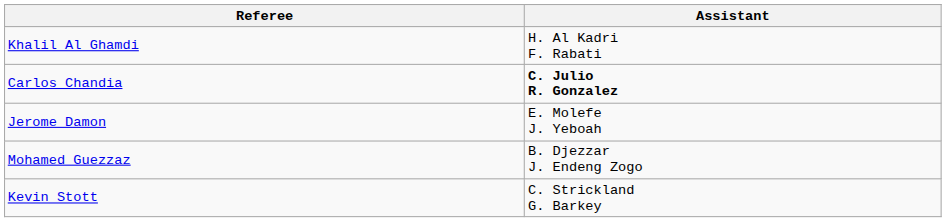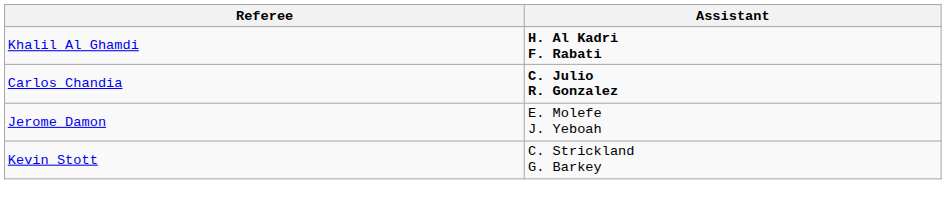 <table class="wikitable" width=45%>
 <tr>
 <th width=25%>Referee</th>
 <th width=20%>Assistant</th>
 </tr>
 <tr>
 <td> <a href='#'>Khalil Al Ghamdi</a></td>
-<td>H. Al Kadri <br>F. Rabati </td>
+<td><strong>H. Al Kadri <br>F. Rabati </strong></td>
 </tr>
 <tr>
 <td> <a href='#'>Carlos Chandia</a></td>
 <td><strong>C. Julio<br>R. Gonzalez</strong></td>
 </tr>
 <tr>
 <td> <a href='#'>Jerome Damon</a></td>
 <td>E. Molefe<br>J. Yeboah </td>
 </tr>
 <tr>
-<td> <a href='#'>Mohamed Guezzaz</a></td>
-<td>B. Djezzar <br> J. Endeng Zogo </td>
-</tr>
-<tr>
 <td> <a href='#'>Kevin Stott</a></td>
 <td>C. Strickland <br>G. Barkey </td>
 </tr>
 </table>
